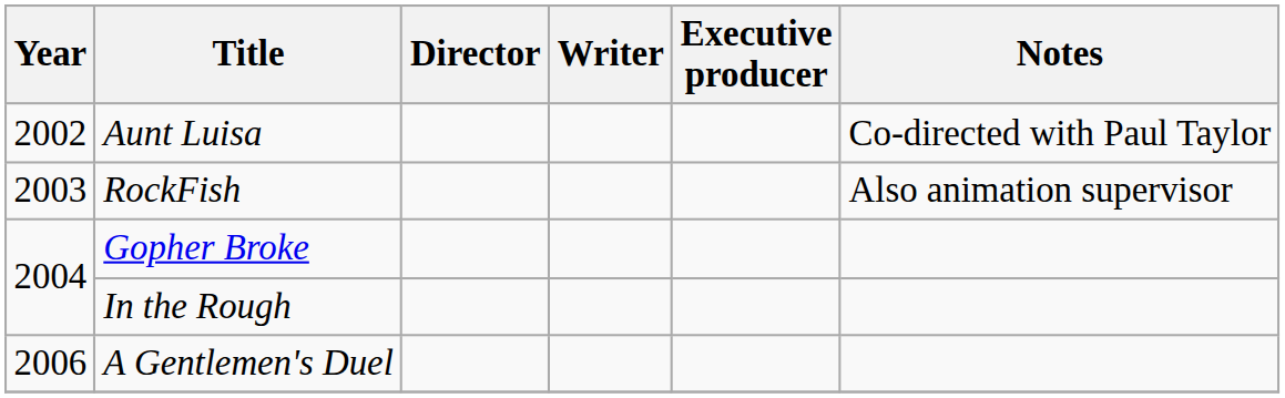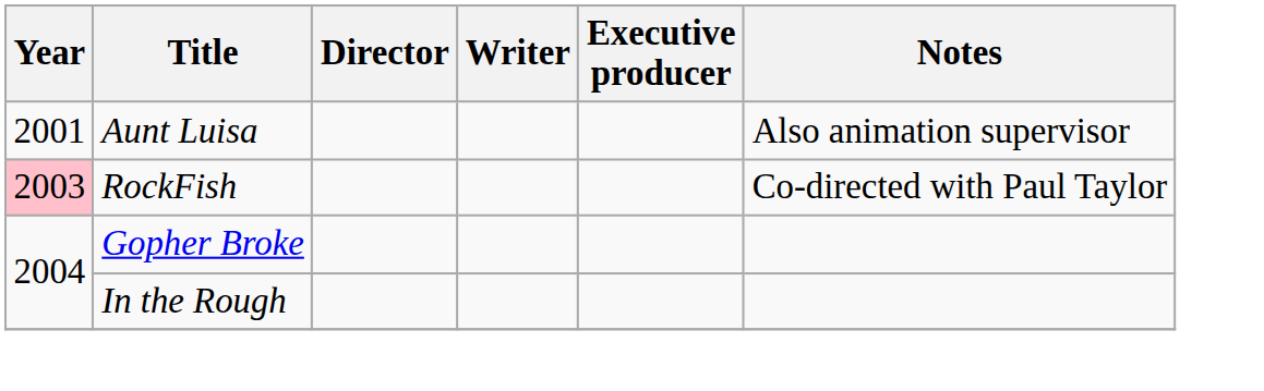 <table class="wikitable">
 <tr>
 <th>Year</th>
 <th>Title</th>
 <th>Director</th>
 <th>Writer</th>
 <th>Executive<br>producer</th>
 <th>Notes</th>
 </tr>
 <tr>
-<td>2002</td>
+<td>2001</td>
 <td><em>Aunt Luisa</em></td>
 <td></td>
 <td></td>
 <td></td>
-<td>Co-directed with Paul Taylor</td>
+<td>Also animation supervisor</td>
 </tr>
 <tr>
-<td>2003</td>
+<td style="background: pink;">2003</td>
 <td><em>RockFish</em></td>
 <td></td>
 <td></td>
 <td></td>
-<td>Also animation supervisor</td>
+<td>Co-directed with Paul Taylor</td>
 </tr>
 <tr>
 <td rowspan=2>2004</td>
 <td><em><a href='#'>Gopher Broke</a></em></td>
 <td></td>
 <td></td>
 <td></td>
 <td></td>
 </tr>
 <tr>
 <td><em>In the Rough</em></td>
 <td></td>
 <td></td>
 <td></td>
 <td></td>
 </tr>
 <tr>
-<td>2006</td>
-<td><em>A Gentlemen's Duel</em></td>
-<td></td>
-<td></td>
-<td></td>
-<td></td>
-</tr>
-<tr>
 </tr>
 </table>
